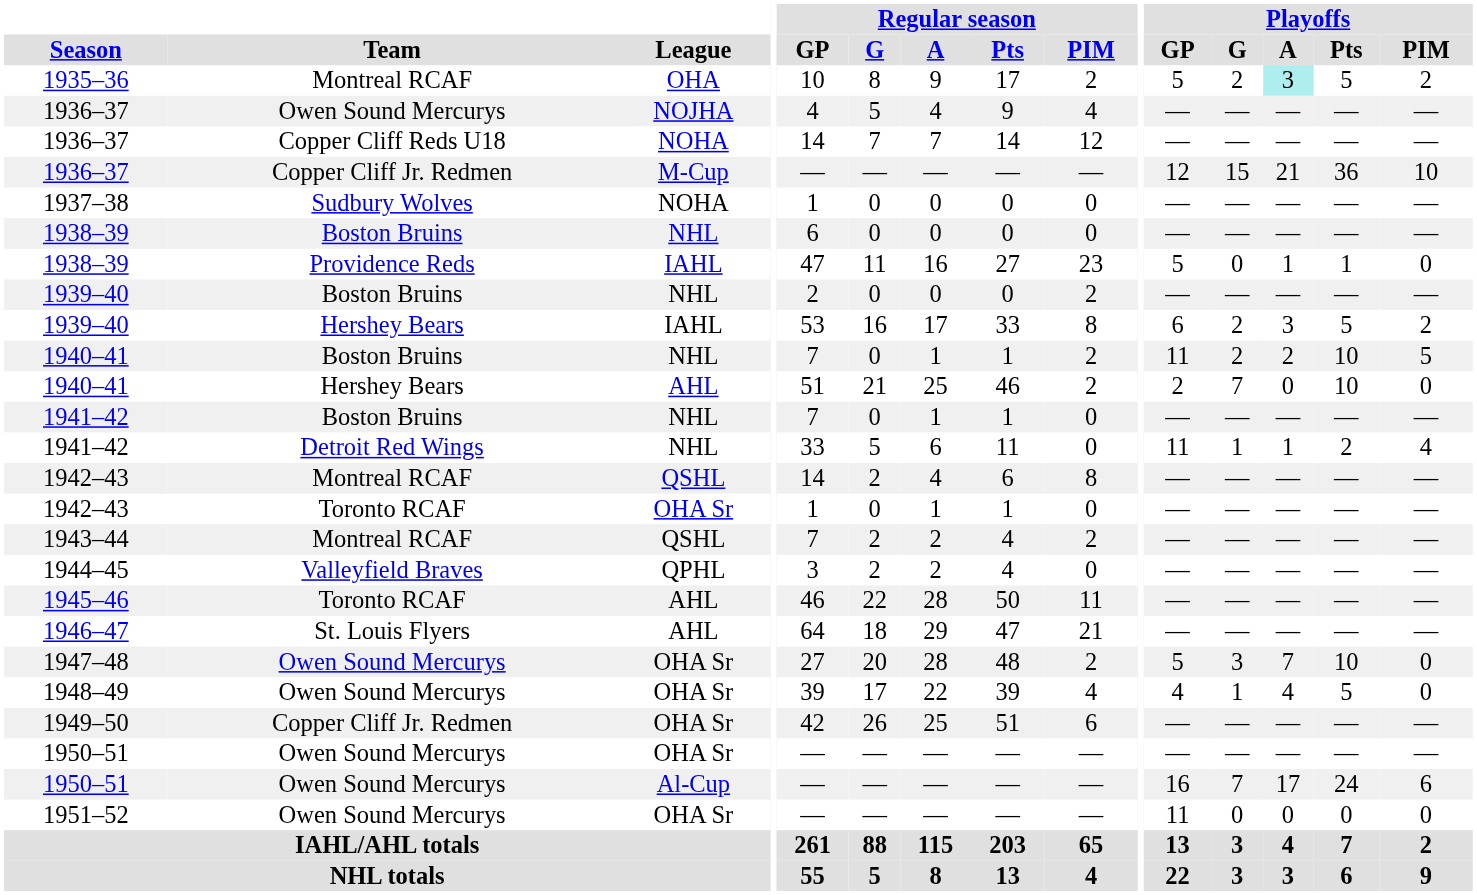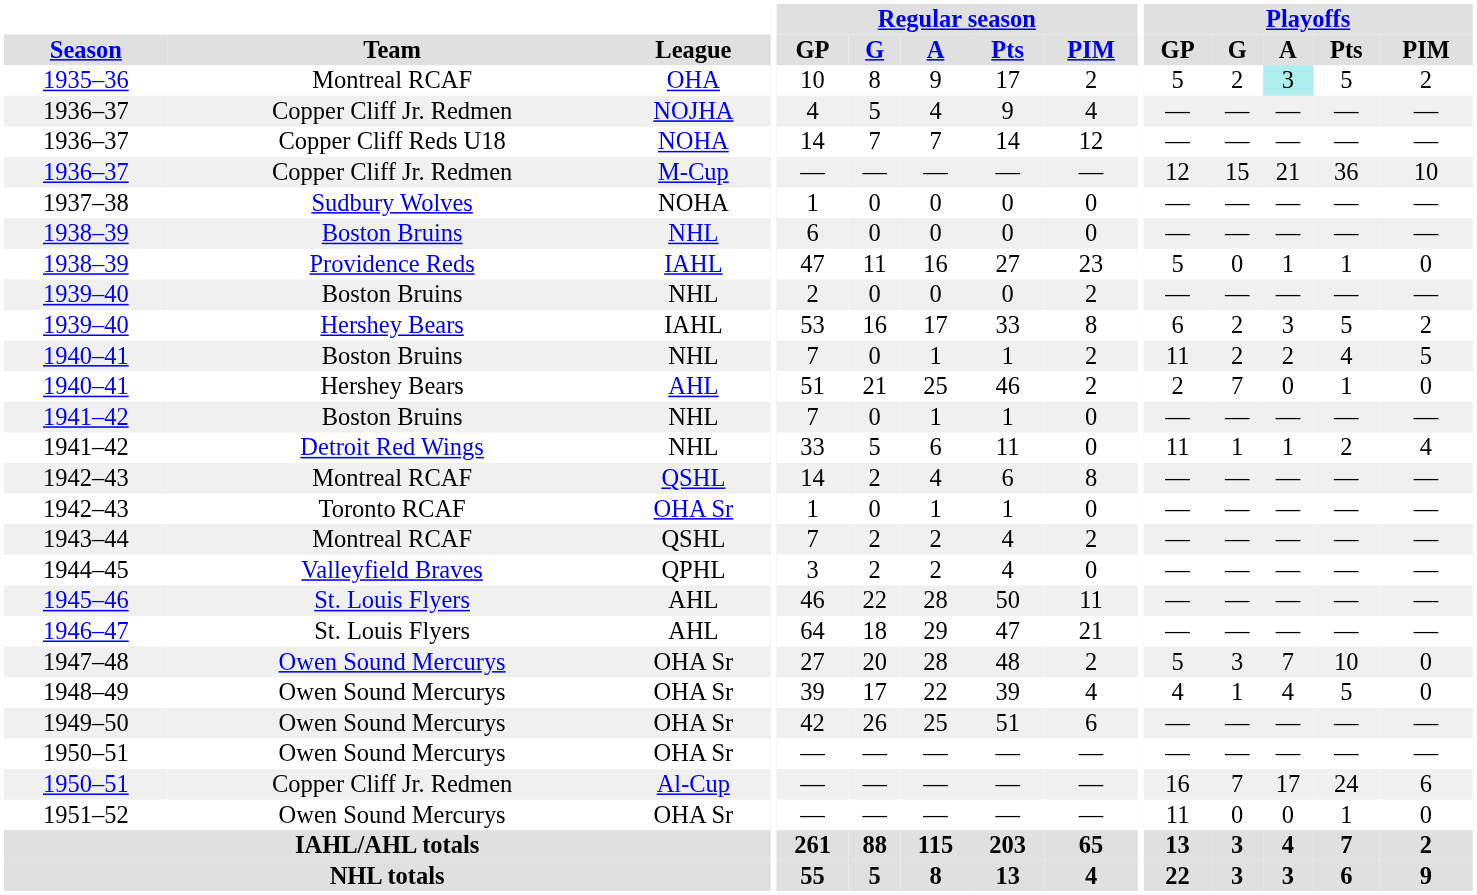 <table border="0" cellpadding="1" cellspacing="0" style="text-align:center; width:60em">
 <tr bgcolor="#e0e0e0">
 <th colspan="3" bgcolor="#ffffff"></th>
 <th rowspan="100" bgcolor="#ffffff"></th>
 <th colspan="5"><a href='#'>Regular season</a></th>
 <th rowspan="100" bgcolor="#ffffff"></th>
 <th colspan="5"><a href='#'>Playoffs</a></th>
 </tr>
 <tr bgcolor="#e0e0e0">
 <th><a href='#'>Season</a></th>
 <th>Team</th>
 <th>League</th>
 <th>GP</th>
 <th><a href='#'>G</a></th>
 <th><a href='#'>A</a></th>
 <th><a href='#'>Pts</a></th>
 <th><a href='#'>PIM</a></th>
 <th>GP</th>
 <th>G</th>
 <th>A</th>
 <th>Pts</th>
 <th>PIM</th>
 </tr>
 <tr>
 <td><a href='#'>1935–36</a></td>
 <td>Montreal RCAF</td>
 <td><a href='#'>OHA</a></td>
 <td>10</td>
 <td>8</td>
 <td>9</td>
 <td>17</td>
 <td>2</td>
 <td>5</td>
 <td>2</td>
 <td style="background: paleturquoise;">3</td>
 <td>5</td>
 <td>2</td>
 </tr>
 <tr bgcolor="#f0f0f0">
 <td>1936–37</td>
-<td>Owen Sound Mercurys</td>
+<td>Copper Cliff Jr. Redmen</td>
 <td><a href='#'>NOJHA</a></td>
 <td>4</td>
 <td>5</td>
 <td>4</td>
 <td>9</td>
 <td>4</td>
 <td>—</td>
 <td>—</td>
 <td>—</td>
 <td>—</td>
 <td>—</td>
 </tr>
 <tr>
 <td>1936–37</td>
 <td>Copper Cliff Reds U18</td>
 <td><a href='#'>NOHA</a></td>
 <td>14</td>
 <td>7</td>
 <td>7</td>
 <td>14</td>
 <td>12</td>
 <td>—</td>
 <td>—</td>
 <td>—</td>
 <td>—</td>
 <td>—</td>
 </tr>
 <tr bgcolor="#f0f0f0">
 <td><a href='#'>1936–37</a></td>
 <td>Copper Cliff Jr. Redmen</td>
 <td><a href='#'>M-Cup</a></td>
 <td>—</td>
 <td>—</td>
 <td>—</td>
 <td>—</td>
 <td>—</td>
 <td>12</td>
 <td>15</td>
 <td>21</td>
 <td>36</td>
 <td>10</td>
 </tr>
 <tr>
 <td>1937–38</td>
 <td><a href='#'>Sudbury Wolves</a></td>
 <td>NOHA</td>
 <td>1</td>
 <td>0</td>
 <td>0</td>
 <td>0</td>
 <td>0</td>
 <td>—</td>
 <td>—</td>
 <td>—</td>
 <td>—</td>
 <td>—</td>
 </tr>
 <tr bgcolor="#f0f0f0">
 <td><a href='#'>1938–39</a></td>
 <td><a href='#'>Boston Bruins</a></td>
 <td><a href='#'>NHL</a></td>
 <td>6</td>
 <td>0</td>
 <td>0</td>
 <td>0</td>
 <td>0</td>
 <td>—</td>
 <td>—</td>
 <td>—</td>
 <td>—</td>
 <td>—</td>
 </tr>
 <tr>
 <td><a href='#'>1938–39</a></td>
 <td><a href='#'>Providence Reds</a></td>
 <td><a href='#'>IAHL</a></td>
 <td>47</td>
 <td>11</td>
 <td>16</td>
 <td>27</td>
 <td>23</td>
 <td>5</td>
 <td>0</td>
 <td>1</td>
 <td>1</td>
 <td>0</td>
 </tr>
 <tr bgcolor="#f0f0f0">
 <td><a href='#'>1939–40</a></td>
 <td>Boston Bruins</td>
 <td>NHL</td>
 <td>2</td>
 <td>0</td>
 <td>0</td>
 <td>0</td>
 <td>2</td>
 <td>—</td>
 <td>—</td>
 <td>—</td>
 <td>—</td>
 <td>—</td>
 </tr>
 <tr>
 <td><a href='#'>1939–40</a></td>
 <td><a href='#'>Hershey Bears</a></td>
 <td>IAHL</td>
 <td>53</td>
 <td>16</td>
 <td>17</td>
 <td>33</td>
 <td>8</td>
 <td>6</td>
 <td>2</td>
 <td>3</td>
 <td>5</td>
 <td>2</td>
 </tr>
 <tr bgcolor="#f0f0f0">
 <td><a href='#'>1940–41</a></td>
 <td>Boston Bruins</td>
 <td>NHL</td>
 <td>7</td>
 <td>0</td>
 <td>1</td>
 <td>1</td>
 <td>2</td>
 <td>11</td>
 <td>2</td>
 <td>2</td>
-<td>10</td>
+<td>4</td>
 <td>5</td>
 </tr>
 <tr>
 <td><a href='#'>1940–41</a></td>
 <td>Hershey Bears</td>
 <td><a href='#'>AHL</a></td>
 <td>51</td>
 <td>21</td>
 <td>25</td>
 <td>46</td>
 <td>2</td>
 <td>2</td>
 <td>7</td>
 <td>0</td>
-<td>10</td>
+<td>1</td>
 <td>0</td>
 </tr>
 <tr bgcolor="#f0f0f0">
 <td><a href='#'>1941–42</a></td>
 <td>Boston Bruins</td>
 <td>NHL</td>
 <td>7</td>
 <td>0</td>
 <td>1</td>
 <td>1</td>
 <td>0</td>
 <td>—</td>
 <td>—</td>
 <td>—</td>
 <td>—</td>
 <td>—</td>
 </tr>
 <tr>
 <td>1941–42</td>
 <td><a href='#'>Detroit Red Wings</a></td>
 <td>NHL</td>
 <td>33</td>
 <td>5</td>
 <td>6</td>
 <td>11</td>
 <td>0</td>
 <td>11</td>
 <td>1</td>
 <td>1</td>
 <td>2</td>
 <td>4</td>
 </tr>
 <tr bgcolor="#f0f0f0">
 <td>1942–43</td>
 <td>Montreal RCAF</td>
 <td><a href='#'>QSHL</a></td>
 <td>14</td>
 <td>2</td>
 <td>4</td>
 <td>6</td>
 <td>8</td>
 <td>—</td>
 <td>—</td>
 <td>—</td>
 <td>—</td>
 <td>—</td>
 </tr>
 <tr>
 <td>1942–43</td>
 <td>Toronto RCAF</td>
 <td><a href='#'>OHA Sr</a></td>
 <td>1</td>
 <td>0</td>
 <td>1</td>
 <td>1</td>
 <td>0</td>
 <td>—</td>
 <td>—</td>
 <td>—</td>
 <td>—</td>
 <td>—</td>
 </tr>
 <tr bgcolor="#f0f0f0">
 <td>1943–44</td>
 <td>Montreal RCAF</td>
 <td>QSHL</td>
 <td>7</td>
 <td>2</td>
 <td>2</td>
 <td>4</td>
 <td>2</td>
 <td>—</td>
 <td>—</td>
 <td>—</td>
 <td>—</td>
 <td>—</td>
 </tr>
 <tr>
 <td>1944–45</td>
 <td><a href='#'>Valleyfield Braves</a></td>
 <td>QPHL</td>
 <td>3</td>
 <td>2</td>
 <td>2</td>
 <td>4</td>
 <td>0</td>
 <td>—</td>
 <td>—</td>
 <td>—</td>
 <td>—</td>
 <td>—</td>
 </tr>
 <tr bgcolor="#f0f0f0">
 <td><a href='#'>1945–46</a></td>
-<td>Toronto RCAF</td>
+<td><a href='#'>St. Louis Flyers</a></td>
 <td>AHL</td>
 <td>46</td>
 <td>22</td>
 <td>28</td>
 <td>50</td>
 <td>11</td>
 <td>—</td>
 <td>—</td>
 <td>—</td>
 <td>—</td>
 <td>—</td>
 </tr>
 <tr>
 <td><a href='#'>1946–47</a></td>
 <td>St. Louis Flyers</td>
 <td>AHL</td>
 <td>64</td>
 <td>18</td>
 <td>29</td>
 <td>47</td>
 <td>21</td>
 <td>—</td>
 <td>—</td>
 <td>—</td>
 <td>—</td>
 <td>—</td>
 </tr>
 <tr bgcolor="#f0f0f0">
 <td>1947–48</td>
 <td><a href='#'>Owen Sound Mercurys</a></td>
 <td>OHA Sr</td>
 <td>27</td>
 <td>20</td>
 <td>28</td>
 <td>48</td>
 <td>2</td>
 <td>5</td>
 <td>3</td>
 <td>7</td>
 <td>10</td>
 <td>0</td>
 </tr>
 <tr>
 <td>1948–49</td>
 <td>Owen Sound Mercurys</td>
 <td>OHA Sr</td>
 <td>39</td>
 <td>17</td>
 <td>22</td>
 <td>39</td>
 <td>4</td>
 <td>4</td>
 <td>1</td>
 <td>4</td>
 <td>5</td>
 <td>0</td>
 </tr>
 <tr bgcolor="#f0f0f0">
 <td>1949–50</td>
-<td>Copper Cliff Jr. Redmen</td>
+<td>Owen Sound Mercurys</td>
 <td>OHA Sr</td>
 <td>42</td>
 <td>26</td>
 <td>25</td>
 <td>51</td>
 <td>6</td>
 <td>—</td>
 <td>—</td>
 <td>—</td>
 <td>—</td>
 <td>—</td>
 </tr>
 <tr>
 <td>1950–51</td>
 <td>Owen Sound Mercurys</td>
 <td>OHA Sr</td>
 <td>—</td>
 <td>—</td>
 <td>—</td>
 <td>—</td>
 <td>—</td>
 <td>—</td>
 <td>—</td>
 <td>—</td>
 <td>—</td>
 <td>—</td>
 </tr>
 <tr bgcolor="#f0f0f0">
 <td><a href='#'>1950–51</a></td>
-<td>Owen Sound Mercurys</td>
+<td>Copper Cliff Jr. Redmen</td>
 <td><a href='#'>Al-Cup</a></td>
 <td>—</td>
 <td>—</td>
 <td>—</td>
 <td>—</td>
 <td>—</td>
 <td>16</td>
 <td>7</td>
 <td>17</td>
 <td>24</td>
 <td>6</td>
 </tr>
 <tr>
 <td>1951–52</td>
 <td>Owen Sound Mercurys</td>
 <td>OHA Sr</td>
 <td>—</td>
 <td>—</td>
 <td>—</td>
 <td>—</td>
 <td>—</td>
 <td>11</td>
 <td>0</td>
 <td>0</td>
-<td>0</td>
+<td>1</td>
 <td>0</td>
 </tr>
 <tr bgcolor="#e0e0e0">
 <th colspan="3">IAHL/AHL totals</th>
 <th>261</th>
 <th>88</th>
 <th>115</th>
 <th>203</th>
 <th>65</th>
 <th>13</th>
 <th>3</th>
 <th>4</th>
 <th>7</th>
 <th>2</th>
 </tr>
 <tr bgcolor="#e0e0e0">
 <th colspan="3">NHL totals</th>
 <th>55</th>
 <th>5</th>
 <th>8</th>
 <th>13</th>
 <th>4</th>
 <th>22</th>
 <th>3</th>
 <th>3</th>
 <th>6</th>
 <th>9</th>
 </tr>
 </table>
